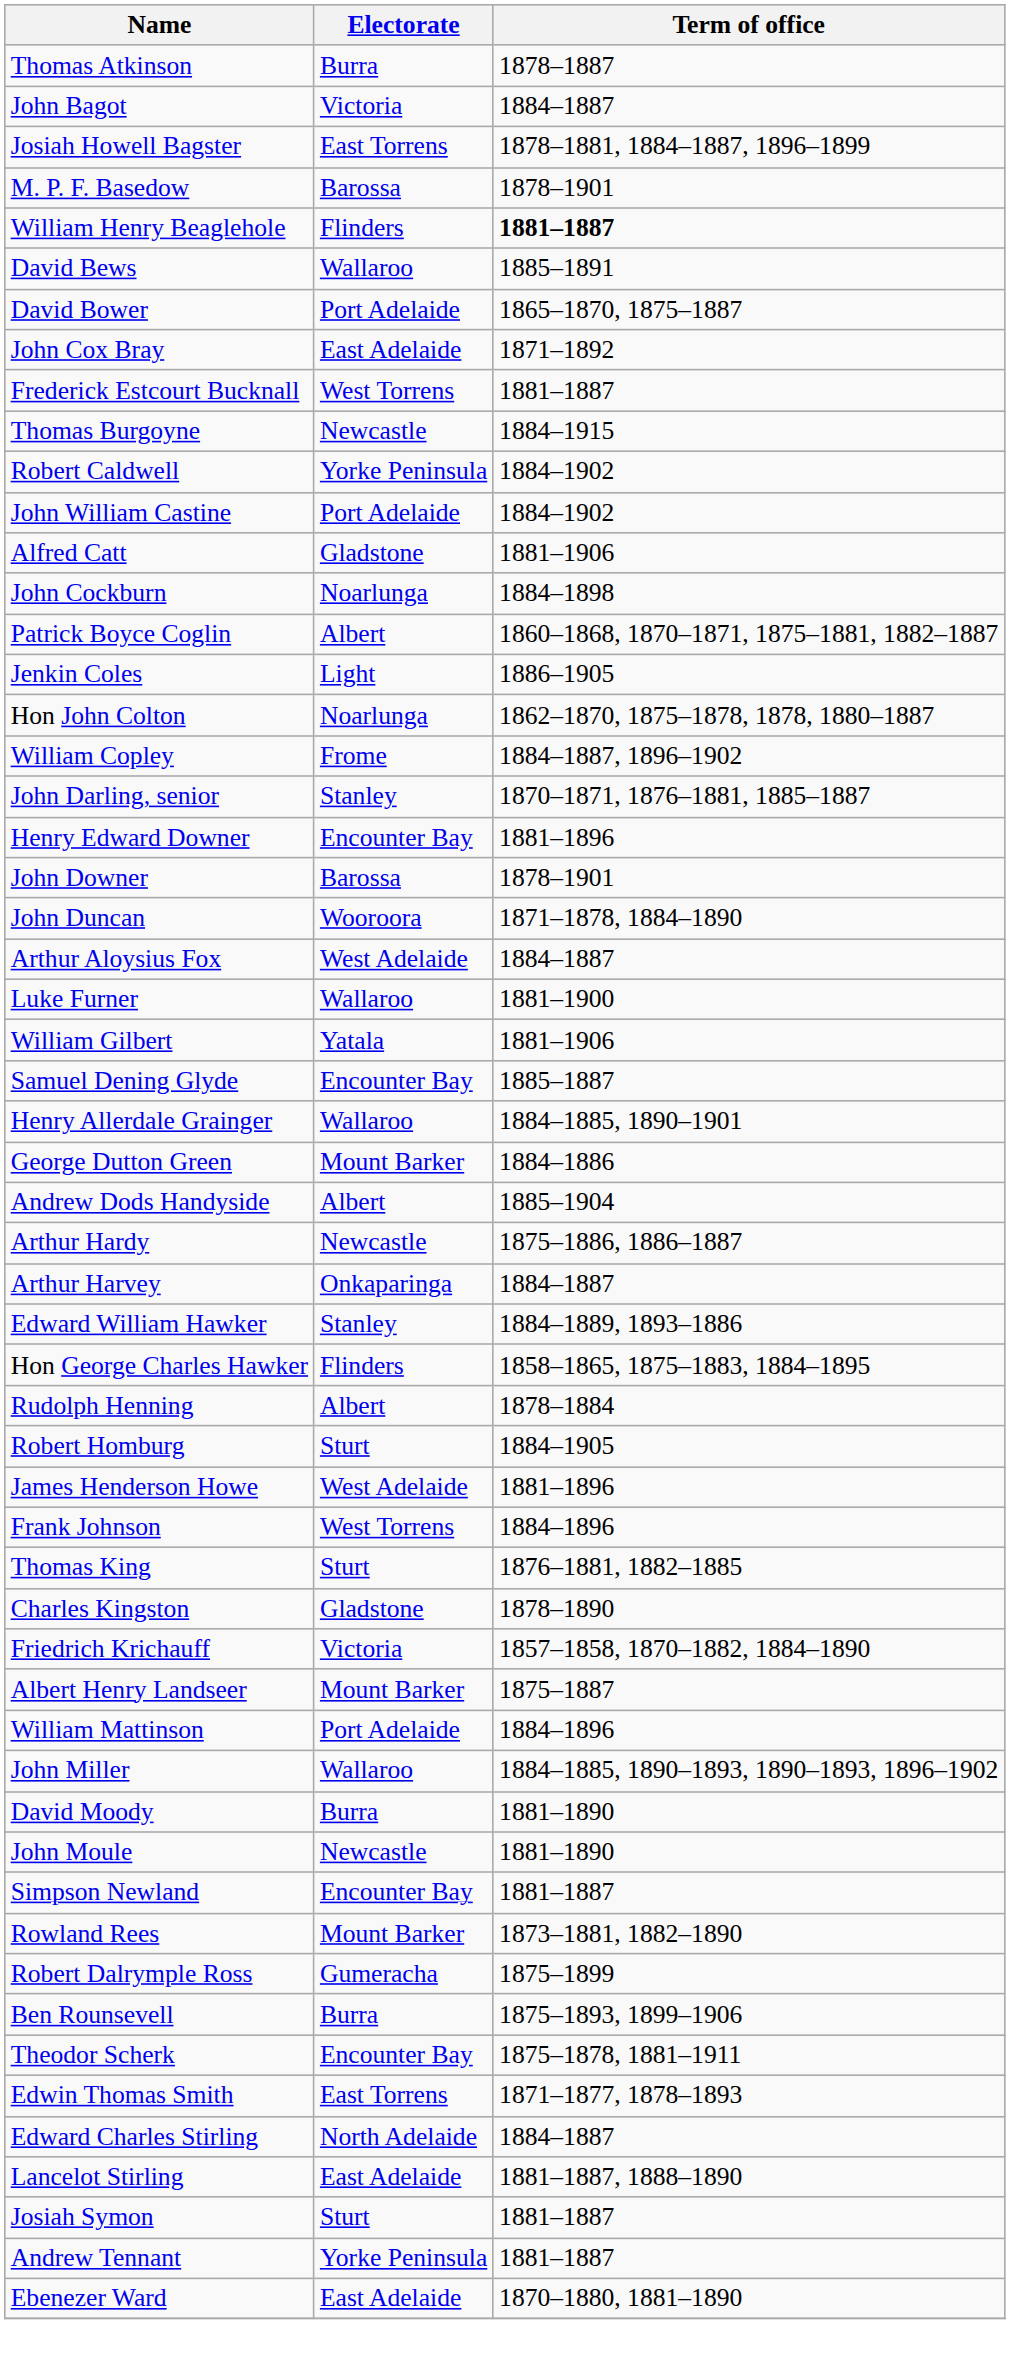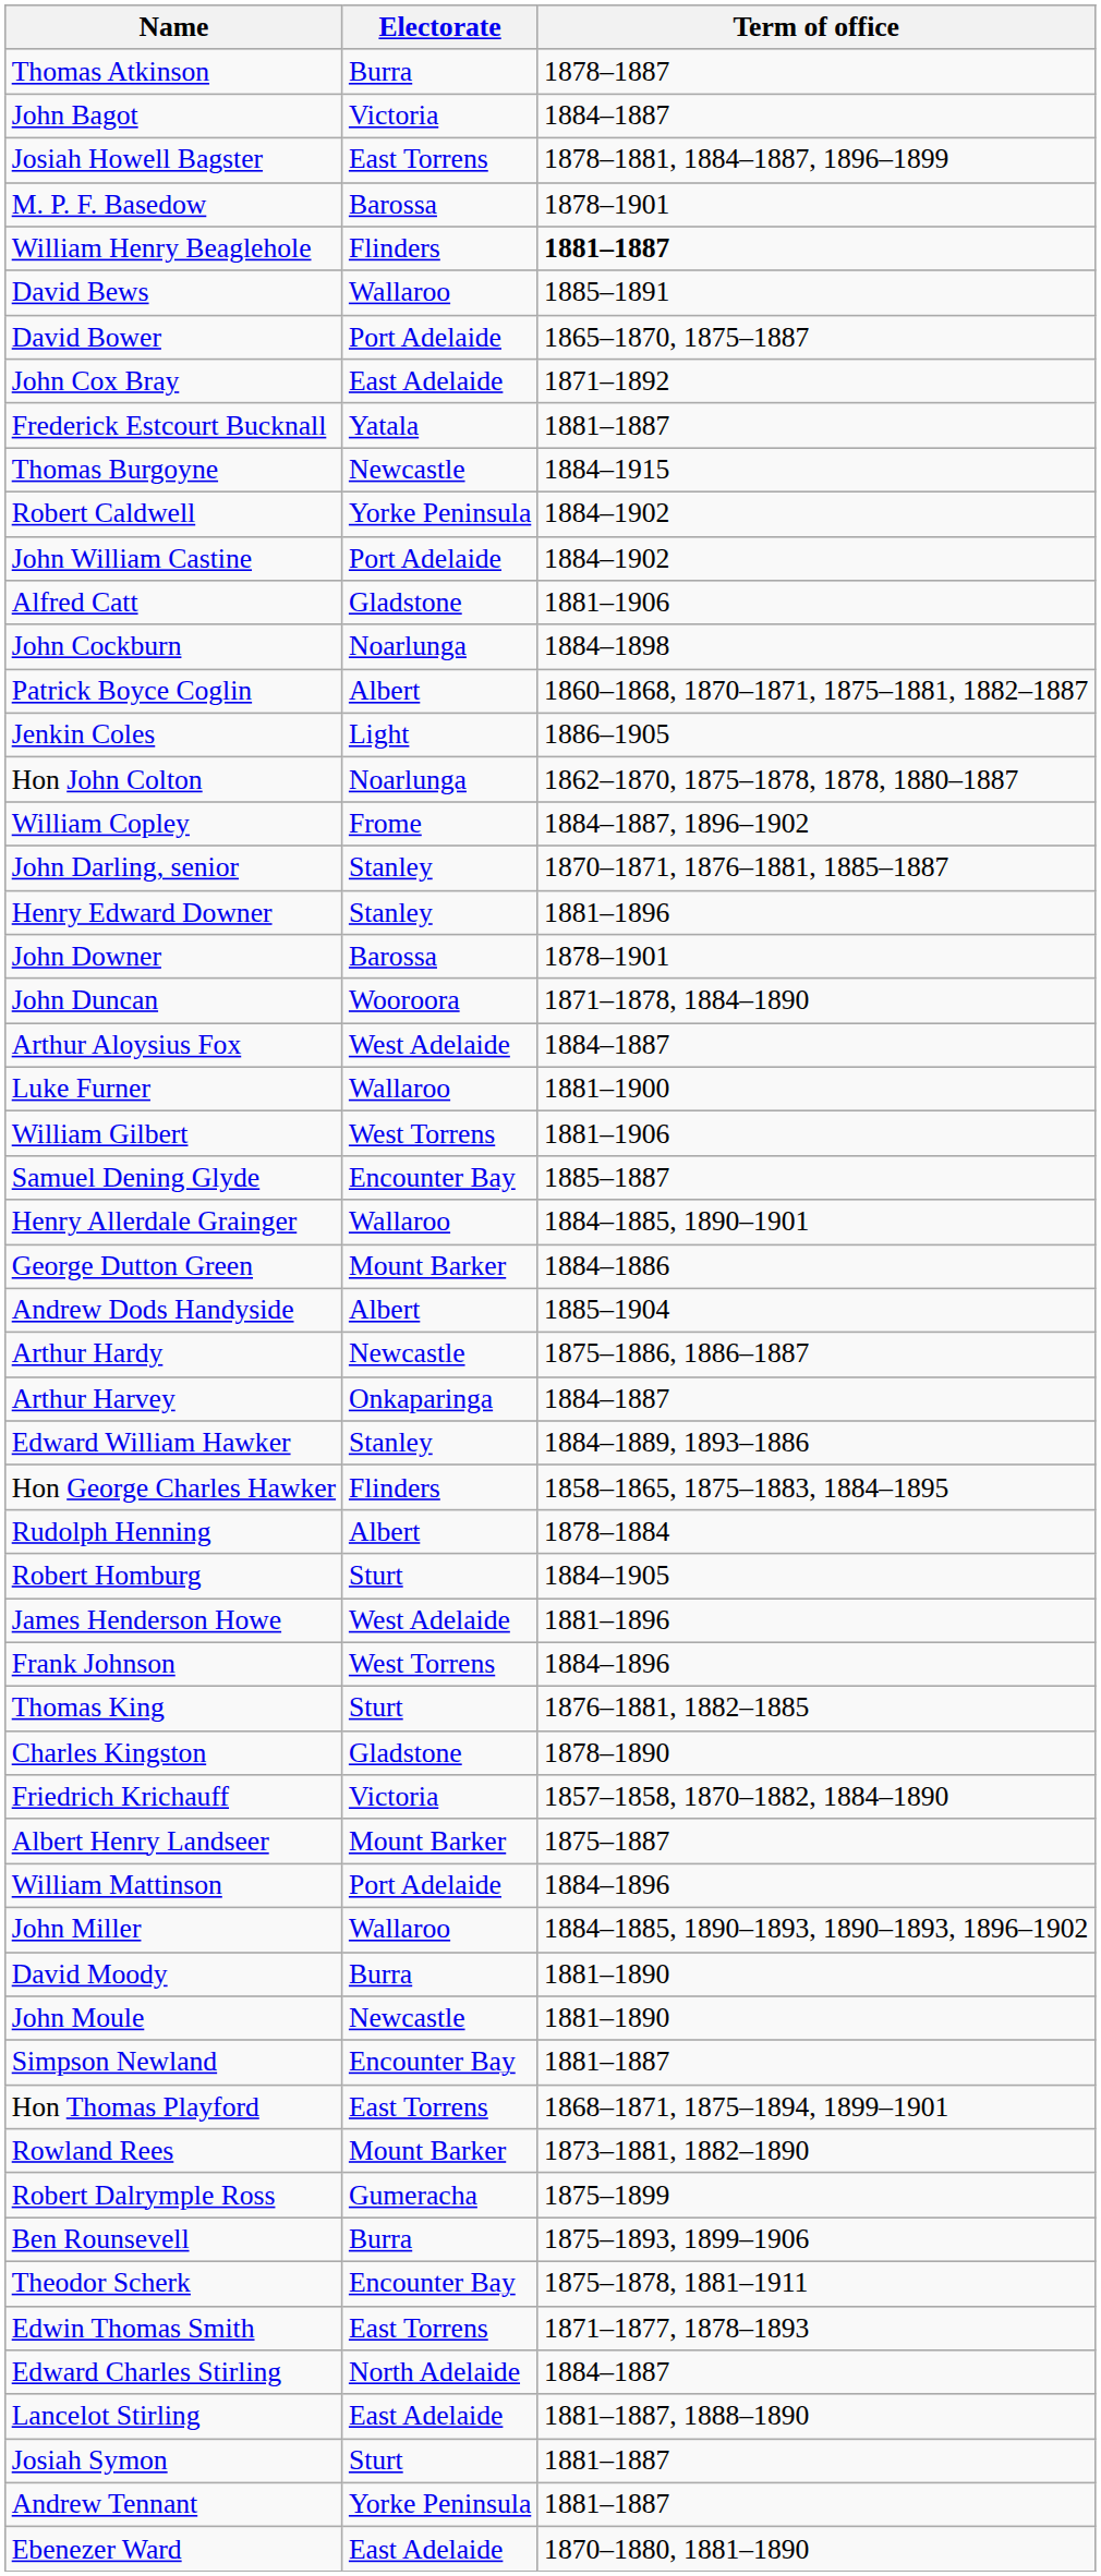 <table class="wikitable sortable">
 <tr>
 <th>Name</th>
 <th><a href='#'>Electorate</a></th>
 <th>Term of office</th>
 </tr>
 <tr>
 <td><a href='#'>Thomas Atkinson</a></td>
 <td><a href='#'>Burra</a></td>
 <td>1878–1887</td>
 </tr>
 <tr>
 <td><a href='#'>John Bagot</a></td>
 <td><a href='#'>Victoria</a></td>
 <td>1884–1887</td>
 </tr>
 <tr>
 <td><a href='#'>Josiah Howell Bagster</a></td>
 <td><a href='#'>East Torrens</a></td>
 <td>1878–1881, 1884–1887, 1896–1899</td>
 </tr>
 <tr>
 <td><a href='#'>M. P. F. Basedow</a></td>
 <td><a href='#'>Barossa</a></td>
 <td>1878–1901</td>
 </tr>
 <tr>
 <td><a href='#'>William Henry Beaglehole</a></td>
 <td><a href='#'>Flinders</a></td>
 <td><strong>1881–1887</strong></td>
 </tr>
 <tr>
 <td><a href='#'>David Bews</a> </td>
 <td><a href='#'>Wallaroo</a></td>
 <td>1885–1891</td>
 </tr>
 <tr>
 <td><a href='#'>David Bower</a></td>
 <td><a href='#'>Port Adelaide</a></td>
 <td>1865–1870, 1875–1887</td>
 </tr>
 <tr>
 <td><a href='#'>John Cox Bray</a></td>
 <td><a href='#'>East Adelaide</a></td>
 <td>1871–1892</td>
 </tr>
 <tr>
 <td><a href='#'>Frederick Estcourt Bucknall</a></td>
-<td><a href='#'>West Torrens</a></td>
+<td><a href='#'>Yatala</a></td>
 <td>1881–1887</td>
 </tr>
 <tr>
 <td><a href='#'>Thomas Burgoyne</a></td>
 <td><a href='#'>Newcastle</a></td>
 <td>1884–1915</td>
 </tr>
 <tr>
 <td><a href='#'>Robert Caldwell</a></td>
 <td><a href='#'>Yorke Peninsula</a></td>
 <td>1884–1902</td>
 </tr>
 <tr>
 <td><a href='#'>John William Castine</a></td>
 <td><a href='#'>Port Adelaide</a></td>
 <td>1884–1902</td>
 </tr>
 <tr>
 <td><a href='#'>Alfred Catt</a></td>
 <td><a href='#'>Gladstone</a></td>
 <td>1881–1906</td>
 </tr>
 <tr>
 <td><a href='#'>John Cockburn</a></td>
 <td><a href='#'>Noarlunga</a></td>
 <td>1884–1898</td>
 </tr>
 <tr>
 <td><a href='#'>Patrick Boyce Coglin</a></td>
 <td><a href='#'>Albert</a></td>
 <td>1860–1868, 1870–1871, 1875–1881, 1882–1887</td>
 </tr>
 <tr>
 <td><a href='#'>Jenkin Coles</a></td>
 <td><a href='#'>Light</a></td>
 <td>1886–1905</td>
 </tr>
 <tr>
 <td>Hon <a href='#'>John Colton</a></td>
 <td><a href='#'>Noarlunga</a></td>
 <td>1862–1870, 1875–1878, 1878, 1880–1887</td>
 </tr>
 <tr>
 <td><a href='#'>William Copley</a></td>
 <td><a href='#'>Frome</a></td>
 <td>1884–1887, 1896–1902</td>
 </tr>
 <tr>
 <td><a href='#'>John Darling, senior</a> </td>
 <td><a href='#'>Stanley</a></td>
 <td>1870–1871, 1876–1881, 1885–1887</td>
 </tr>
 <tr>
 <td><a href='#'>Henry Edward Downer</a></td>
-<td><a href='#'>Encounter Bay</a></td>
+<td><a href='#'>Stanley</a></td>
 <td>1881–1896</td>
 </tr>
 <tr>
 <td><a href='#'>John Downer</a></td>
 <td><a href='#'>Barossa</a></td>
 <td>1878–1901</td>
 </tr>
 <tr>
 <td><a href='#'>John Duncan</a></td>
 <td><a href='#'>Wooroora</a></td>
 <td>1871–1878, 1884–1890</td>
 </tr>
 <tr>
 <td><a href='#'>Arthur Aloysius Fox</a></td>
 <td><a href='#'>West Adelaide</a></td>
 <td>1884–1887</td>
 </tr>
 <tr>
 <td><a href='#'>Luke Furner</a></td>
 <td><a href='#'>Wallaroo</a></td>
 <td>1881–1900</td>
 </tr>
 <tr>
 <td><a href='#'>William Gilbert</a></td>
-<td><a href='#'>Yatala</a></td>
+<td><a href='#'>West Torrens</a></td>
 <td>1881–1906</td>
 </tr>
 <tr>
 <td><a href='#'>Samuel Dening Glyde</a> </td>
 <td><a href='#'>Encounter Bay</a></td>
 <td>1885–1887</td>
 </tr>
 <tr>
 <td><a href='#'>Henry Allerdale Grainger</a> </td>
 <td><a href='#'>Wallaroo</a></td>
 <td>1884–1885, 1890–1901</td>
 </tr>
 <tr>
 <td><a href='#'>George Dutton Green</a> </td>
 <td><a href='#'>Mount Barker</a></td>
 <td>1884–1886</td>
 </tr>
 <tr>
 <td><a href='#'>Andrew Dods Handyside</a> </td>
 <td><a href='#'>Albert</a></td>
 <td>1885–1904</td>
 </tr>
 <tr>
 <td><a href='#'>Arthur Hardy</a> </td>
 <td><a href='#'>Newcastle</a></td>
 <td>1875–1886, 1886–1887</td>
 </tr>
 <tr>
 <td><a href='#'>Arthur Harvey</a></td>
 <td><a href='#'>Onkaparinga</a></td>
 <td>1884–1887</td>
 </tr>
 <tr>
 <td><a href='#'>Edward William Hawker</a></td>
 <td><a href='#'>Stanley</a></td>
 <td>1884–1889, 1893–1886</td>
 </tr>
 <tr>
 <td>Hon <a href='#'>George Charles Hawker</a></td>
 <td><a href='#'>Flinders</a></td>
 <td>1858–1865, 1875–1883, 1884–1895</td>
 </tr>
 <tr>
 <td><a href='#'>Rudolph Henning</a> </td>
 <td><a href='#'>Albert</a></td>
 <td>1878–1884</td>
 </tr>
 <tr>
 <td><a href='#'>Robert Homburg</a></td>
 <td><a href='#'>Sturt</a></td>
 <td>1884–1905</td>
 </tr>
 <tr>
 <td><a href='#'>James Henderson Howe</a></td>
 <td><a href='#'>West Adelaide</a></td>
 <td>1881–1896</td>
 </tr>
 <tr>
 <td><a href='#'>Frank Johnson</a></td>
 <td><a href='#'>West Torrens</a></td>
 <td>1884–1896</td>
 </tr>
 <tr>
 <td><a href='#'>Thomas King</a> </td>
 <td><a href='#'>Sturt</a></td>
 <td>1876–1881, 1882–1885</td>
 </tr>
 <tr>
 <td><a href='#'>Charles Kingston</a></td>
 <td><a href='#'>Gladstone</a></td>
 <td>1878–1890</td>
 </tr>
 <tr>
 <td><a href='#'>Friedrich Krichauff</a></td>
 <td><a href='#'>Victoria</a></td>
 <td>1857–1858, 1870–1882, 1884–1890</td>
 </tr>
 <tr>
 <td><a href='#'>Albert Henry Landseer</a></td>
 <td><a href='#'>Mount Barker</a></td>
 <td>1875–1887</td>
 </tr>
 <tr>
 <td><a href='#'>William Mattinson</a></td>
 <td><a href='#'>Port Adelaide</a></td>
 <td>1884–1896</td>
 </tr>
 <tr>
 <td><a href='#'>John Miller</a> </td>
 <td><a href='#'>Wallaroo</a></td>
 <td>1884–1885, 1890–1893, 1890–1893, 1896–1902</td>
 </tr>
 <tr>
 <td><a href='#'>David Moody</a></td>
 <td><a href='#'>Burra</a></td>
 <td>1881–1890</td>
 </tr>
 <tr>
 <td><a href='#'>John Moule</a></td>
 <td><a href='#'>Newcastle</a></td>
 <td>1881–1890</td>
 </tr>
 <tr>
 <td><a href='#'>Simpson Newland</a></td>
 <td><a href='#'>Encounter Bay</a></td>
 <td>1881–1887</td>
 </tr>
 <tr>
+<td>Hon <a href='#'>Thomas Playford</a></td>
+<td><a href='#'>East Torrens</a></td>
+<td>1868–1871, 1875–1894, 1899–1901</td>
+</tr>
+<tr>
 <td><a href='#'>Rowland Rees</a></td>
 <td><a href='#'>Mount Barker</a></td>
 <td>1873–1881, 1882–1890</td>
 </tr>
 <tr>
 <td><a href='#'>Robert Dalrymple Ross</a></td>
 <td><a href='#'>Gumeracha</a></td>
 <td>1875–1899</td>
 </tr>
 <tr>
 <td><a href='#'>Ben Rounsevell</a></td>
 <td><a href='#'>Burra</a></td>
 <td>1875–1893, 1899–1906</td>
 </tr>
 <tr>
 <td><a href='#'>Theodor Scherk</a> </td>
 <td><a href='#'>Encounter Bay</a></td>
 <td>1875–1878, 1881–1911</td>
 </tr>
 <tr>
 <td><a href='#'>Edwin Thomas Smith</a></td>
 <td><a href='#'>East Torrens</a></td>
 <td>1871–1877, 1878–1893</td>
 </tr>
 <tr>
 <td><a href='#'>Edward Charles Stirling</a></td>
 <td><a href='#'>North Adelaide</a></td>
 <td>1884–1887</td>
 </tr>
 <tr>
 <td><a href='#'>Lancelot Stirling</a></td>
 <td><a href='#'>East Adelaide</a></td>
 <td>1881–1887, 1888–1890</td>
 </tr>
 <tr>
 <td><a href='#'>Josiah Symon</a></td>
 <td><a href='#'>Sturt</a></td>
 <td>1881–1887</td>
 </tr>
 <tr>
 <td><a href='#'>Andrew Tennant</a></td>
 <td><a href='#'>Yorke Peninsula</a></td>
 <td>1881–1887</td>
 </tr>
 <tr>
 <td><a href='#'>Ebenezer Ward</a></td>
 <td><a href='#'>East Adelaide</a></td>
 <td>1870–1880, 1881–1890</td>
 </tr>
 <tr>
 </tr>
 </table>
